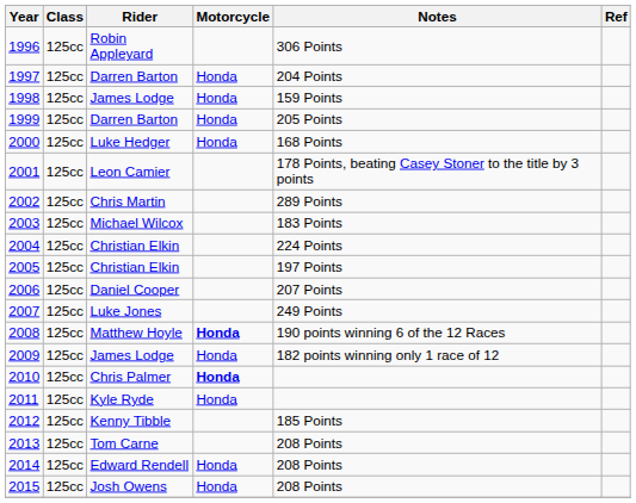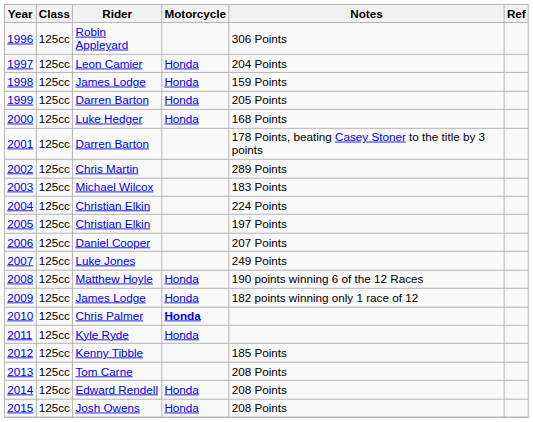 <table class="wikitable" style="font-size: 85%">
 <tr>
 <th>Year</th>
 <th>Class</th>
 <th>Rider</th>
 <th>Motorcycle</th>
 <th>Notes</th>
 <th>Ref</th>
 </tr>
 <tr>
 <td><a href='#'>1996</a></td>
 <td>125cc</td>
 <td><a href='#'>Robin Appleyard</a></td>
 <td></td>
 <td>306 Points</td>
 <td></td>
 </tr>
 <tr>
 <td><a href='#'>1997</a></td>
 <td>125cc</td>
-<td><a href='#'>Darren Barton</a></td>
+<td><a href='#'>Leon Camier</a></td>
 <td><a href='#'>Honda</a></td>
 <td>204 Points</td>
 <td></td>
 </tr>
 <tr>
 <td><a href='#'>1998</a></td>
 <td>125cc</td>
 <td><a href='#'>James Lodge</a></td>
 <td><a href='#'>Honda</a></td>
 <td>159 Points</td>
 <td></td>
 </tr>
 <tr>
 <td><a href='#'>1999</a></td>
 <td>125cc</td>
 <td><a href='#'>Darren Barton</a></td>
 <td><a href='#'>Honda</a></td>
 <td>205 Points</td>
 <td></td>
 </tr>
 <tr>
 <td><a href='#'>2000</a></td>
 <td>125cc</td>
 <td><a href='#'>Luke Hedger</a></td>
 <td><a href='#'>Honda</a></td>
 <td>168 Points</td>
 <td></td>
 </tr>
 <tr>
 <td><a href='#'>2001</a></td>
 <td>125cc</td>
-<td><a href='#'>Leon Camier</a></td>
+<td><a href='#'>Darren Barton</a></td>
 <td></td>
 <td>178 Points, beating <a href='#'>Casey Stoner</a> to the title by 3 points</td>
 <td></td>
 </tr>
 <tr>
 <td><a href='#'>2002</a></td>
 <td>125cc</td>
 <td><a href='#'>Chris Martin</a></td>
 <td></td>
 <td>289 Points</td>
 <td></td>
 </tr>
 <tr>
 <td><a href='#'>2003</a></td>
 <td>125cc</td>
 <td><a href='#'>Michael Wilcox</a></td>
 <td></td>
 <td>183 Points</td>
 <td></td>
 </tr>
 <tr>
 <td><a href='#'>2004</a></td>
 <td>125cc</td>
 <td><a href='#'>Christian Elkin</a></td>
 <td></td>
 <td>224 Points</td>
 <td></td>
 </tr>
 <tr>
 <td><a href='#'>2005</a></td>
 <td>125cc</td>
 <td><a href='#'>Christian Elkin</a></td>
 <td></td>
 <td>197 Points</td>
 <td></td>
 </tr>
 <tr>
 <td><a href='#'>2006</a></td>
 <td>125cc</td>
 <td><a href='#'>Daniel Cooper</a></td>
 <td></td>
 <td>207 Points</td>
 <td></td>
 </tr>
 <tr>
 <td><a href='#'>2007</a></td>
 <td>125cc</td>
 <td><a href='#'>Luke Jones</a></td>
 <td></td>
 <td>249 Points</td>
 <td></td>
 </tr>
 <tr>
 <td><a href='#'>2008</a></td>
 <td>125cc</td>
 <td><a href='#'>Matthew Hoyle</a></td>
-<td><strong><a href='#'>Honda</a></strong></td>
+<td><a href='#'>Honda</a></td>
 <td>190 points winning 6 of the 12 Races</td>
 <td></td>
 </tr>
 <tr>
 <td><a href='#'>2009</a></td>
 <td>125cc</td>
 <td><a href='#'>James Lodge</a></td>
 <td><a href='#'>Honda</a></td>
 <td>182 points winning only 1 race of 12</td>
 <td></td>
 </tr>
 <tr>
 <td><a href='#'>2010</a></td>
 <td>125cc</td>
 <td><a href='#'>Chris Palmer</a></td>
 <td><strong><a href='#'>Honda</a></strong></td>
 <td></td>
 <td></td>
 </tr>
 <tr>
 <td><a href='#'>2011</a></td>
 <td>125cc</td>
 <td><a href='#'>Kyle Ryde</a></td>
 <td><a href='#'>Honda</a></td>
 <td></td>
 <td></td>
 </tr>
 <tr>
 <td><a href='#'>2012</a></td>
 <td>125cc</td>
 <td><a href='#'>Kenny Tibble</a></td>
 <td></td>
 <td>185 Points</td>
 <td></td>
 </tr>
 <tr>
 <td><a href='#'>2013</a></td>
 <td>125cc</td>
 <td><a href='#'>Tom Carne</a></td>
 <td></td>
 <td>208 Points</td>
 <td></td>
 </tr>
 <tr>
 <td><a href='#'>2014</a></td>
 <td>125cc</td>
 <td><a href='#'>Edward Rendell</a></td>
 <td><a href='#'>Honda</a></td>
 <td>208 Points</td>
 <td></td>
 </tr>
 <tr>
 <td><a href='#'>2015</a></td>
 <td>125cc</td>
 <td><a href='#'>Josh Owens</a></td>
 <td><a href='#'>Honda</a></td>
 <td>208 Points</td>
 <td></td>
 </tr>
 <tr>
 </tr>
 </table>
